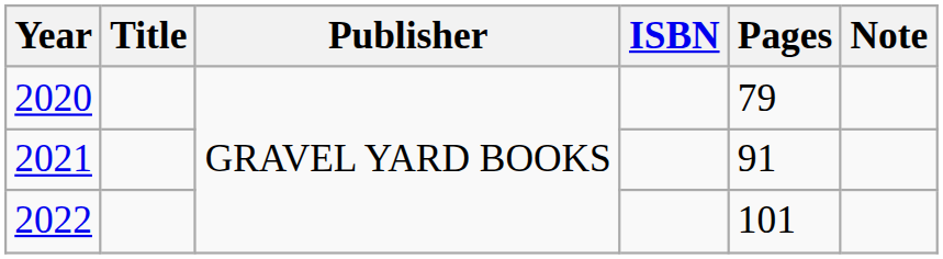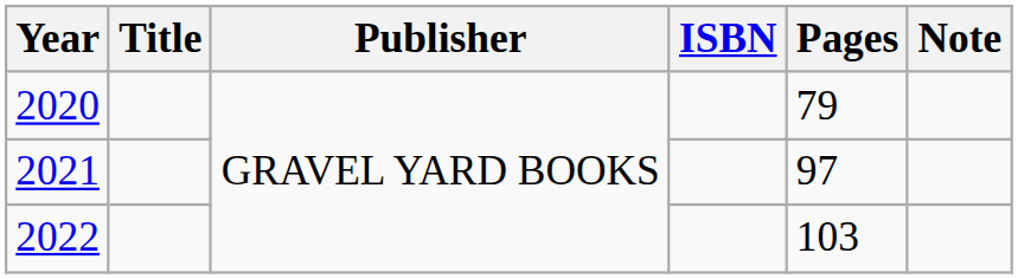 <table class="wikitable sortable">
 <tr>
 <th>Year</th>
 <th>Title</th>
 <th>Publisher</th>
 <th><a href='#'>ISBN</a></th>
 <th>Pages</th>
 <th>Note</th>
 </tr>
 <tr>
 <td><a href='#'>2020</a></td>
 <td></td>
 <td rowspan="3">GRAVEL YARD BOOKS</td>
 <td></td>
 <td>79</td>
 <td></td>
 </tr>
 <tr>
 <td><a href='#'>2021</a></td>
 <td></td>
 <td></td>
-<td>91</td>
+<td>97</td>
 <td></td>
 </tr>
 <tr>
 <td rowspan="2"><a href='#'>2022</a></td>
 <td></td>
 <td></td>
-<td>101</td>
+<td>103</td>
 <td></td>
 </tr>
 </table>
